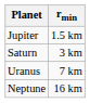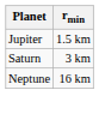 <table align="right" class="wikitable" style="margin-left: 1em; margin-right: 0;">
 <tr>
 <th>Planet</th>
 <th>r<sub>min</sub></th>
 </tr>
 <tr>
 <td>Jupiter</td>
 <td align="right">1.5 km</td>
 </tr>
 <tr>
 <td>Saturn</td>
 <td align="right">3 km</td>
 </tr>
 <tr>
-<td>Uranus</td>
-<td align="right">7 km</td>
-</tr>
-<tr>
 <td>Neptune</td>
 <td align="right">16 km</td>
 </tr>
 </table>
